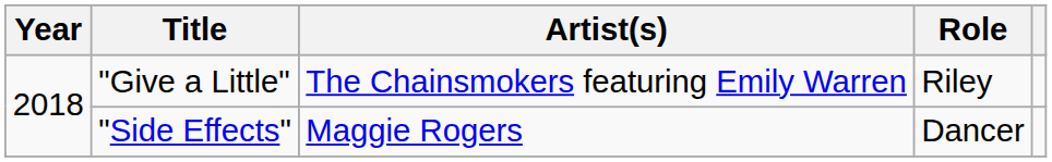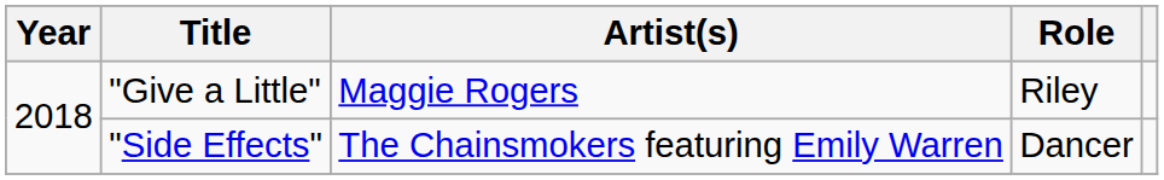 <table class="wikitable">
 <tr>
 <th>Year</th>
 <th>Title</th>
 <th>Artist(s)</th>
 <th>Role</th>
 <th scope="col"></th>
 </tr>
 <tr>
 <td rowspan="2">2018</td>
 <td>"Give a Little"</td>
-<td><a href='#'>The Chainsmokers</a> featuring <a href='#'>Emily Warren</a></td>
+<td><a href='#'>Maggie Rogers</a></td>
 <td>Riley</td>
 <td></td>
 </tr>
 <tr>
 <td>"<a href='#'>Side Effects</a>"</td>
-<td><a href='#'>Maggie Rogers</a></td>
+<td><a href='#'>The Chainsmokers</a> featuring <a href='#'>Emily Warren</a></td>
 <td>Dancer</td>
 <td></td>
 </tr>
 </table>
